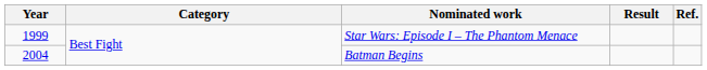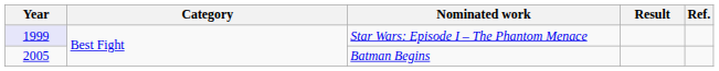 <table class=wikitable>
 <tr>
 <th scope="col" style="width:5em;">Year</th>
 <th scope="col" style="width:26em;">Category</th>
 <th scope="col" style="width:25em;">Nominated work</th>
 <th scope="col" style="width:5em;">Result</th>
 <th>Ref.</th>
 </tr>
 <tr>
-<td style="text-align:center;"><a href='#'>1999</a></td>
+<td style="background: lavender; text-align:center;"><a href='#'>1999</a></td>
 <td rowspan="2"><a href='#'>Best Fight</a></td>
 <td><em><a href='#'>Star Wars: Episode I – The Phantom Menace</a></em></td>
 <td></td>
 <td></td>
 </tr>
 <tr>
-<td style="text-align:center;"><a href='#'>2004</a></td>
+<td style="text-align:center;"><a href='#'>2005</a></td>
 <td><em><a href='#'>Batman Begins</a></em></td>
 <td></td>
 <td></td>
 </tr>
 </table>
